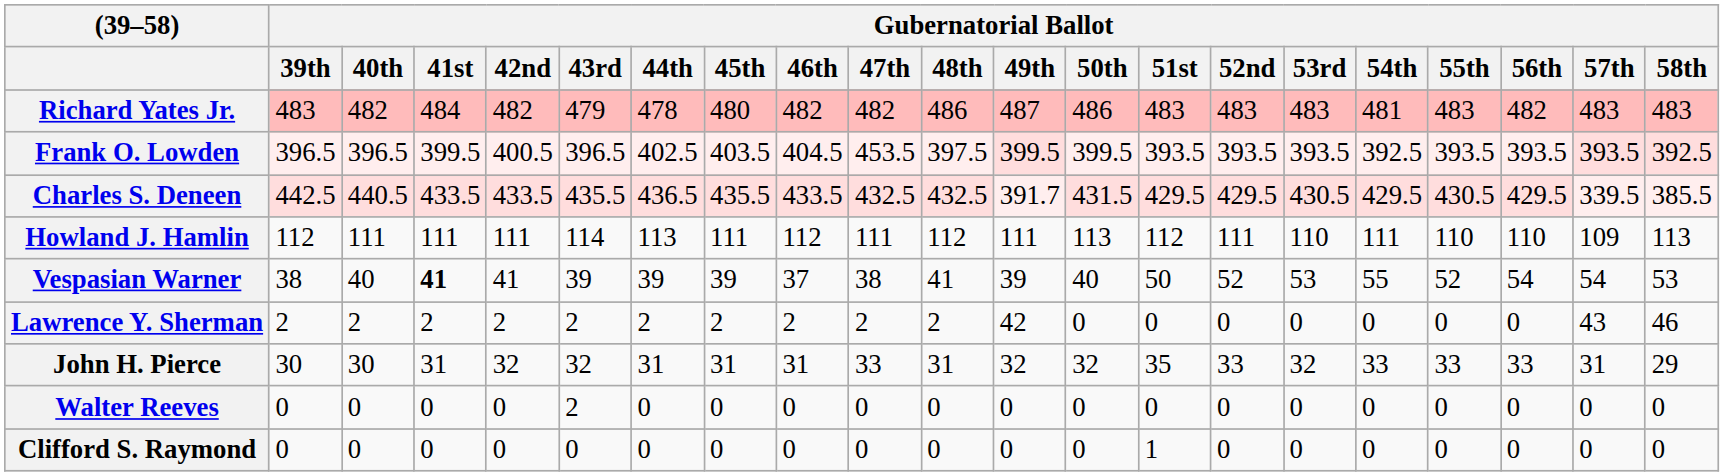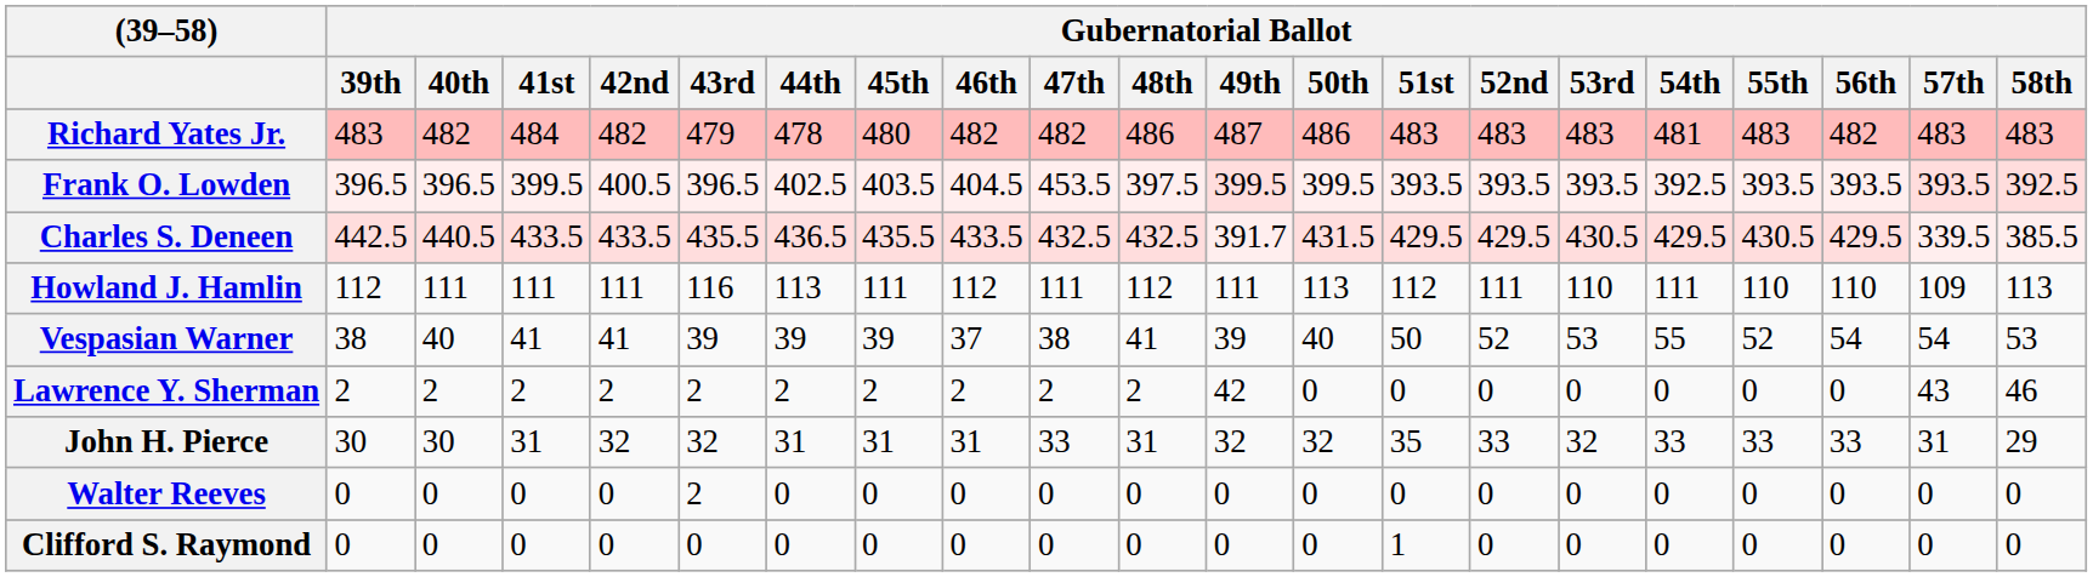 <table class="wikitable collapsible collapsed">
 <tr>
 <th>(39–58)</th>
 <th style="text-align:center" colspan="25"><strong>Gubernatorial Ballot</strong></th>
 </tr>
 <tr>
 <th></th>
 <th>39th</th>
 <th>40th</th>
 <th>41st</th>
 <th>42nd</th>
 <th>43rd</th>
 <th>44th</th>
 <th>45th</th>
 <th>46th</th>
 <th>47th</th>
 <th>48th</th>
 <th>49th</th>
 <th>50th</th>
 <th>51st</th>
 <th>52nd</th>
 <th>53rd</th>
 <th>54th</th>
 <th>55th</th>
 <th>56th</th>
 <th>57th</th>
 <th>58th</th>
 </tr>
 <tr>
 <th><a href='#'>Richard Yates Jr.</a></th>
 <td style="background:#fbb;">483</td>
 <td style="background:#fbb;">482</td>
 <td style="background:#fbb;">484</td>
 <td style="background:#fbb;">482</td>
 <td style="background:#fbb;">479</td>
 <td style="background:#fbb;">478</td>
 <td style="background:#fbb;">480</td>
 <td style="background:#fbb;">482</td>
 <td style="background:#fbb;">482</td>
 <td style="background:#fbb;">486</td>
 <td style="background:#fbb;">487</td>
 <td style="background:#fbb;">486</td>
 <td style="background:#fbb;">483</td>
 <td style="background:#fbb;">483</td>
 <td style="background:#fbb;">483</td>
 <td style="background:#fbb;">481</td>
 <td style="background:#fbb;">483</td>
 <td style="background:#fbb;">482</td>
 <td style="background:#fbb;">483</td>
 <td style="background:#fbb;">483</td>
 </tr>
 <tr>
 <th><a href='#'>Frank O. Lowden</a></th>
 <td style="background:#fee;">396.5</td>
 <td style="background:#fee;">396.5</td>
 <td style="background:#fee;">399.5</td>
 <td style="background:#fee;">400.5</td>
 <td style="background:#fee;">396.5</td>
 <td style="background:#fee;">402.5</td>
 <td style="background:#fee;">403.5</td>
 <td style="background:#fee;">404.5</td>
 <td style="background:#fee;">453.5</td>
 <td style="background:#fee;">397.5</td>
 <td style="background:#fdd;">399.5</td>
 <td style="background:#fee;">399.5</td>
 <td style="background:#fee;">393.5</td>
 <td style="background:#fee;">393.5</td>
 <td style="background:#fee;">393.5</td>
 <td style="background:#fee;">392.5</td>
 <td style="background:#fee;">393.5</td>
 <td style="background:#fee;">393.5</td>
 <td style="background:#fdd;">393.5</td>
 <td style="background:#fdd;">392.5</td>
 </tr>
 <tr>
 <th><a href='#'>Charles S. Deneen</a></th>
 <td style="background:#fdd;">442.5</td>
 <td style="background:#fdd;">440.5</td>
 <td style="background:#fdd;">433.5</td>
 <td style="background:#fdd;">433.5</td>
 <td style="background:#fdd;">435.5</td>
 <td style="background:#fdd;">436.5</td>
 <td style="background:#fdd;">435.5</td>
 <td style="background:#fdd;">433.5</td>
 <td style="background:#fdd;">432.5</td>
 <td style="background:#fdd;">432.5</td>
 <td style="background:#fee;">391.7</td>
 <td style="background:#fdd;">431.5</td>
 <td style="background:#fdd;">429.5</td>
 <td style="background:#fdd;">429.5</td>
 <td style="background:#fdd;">430.5</td>
 <td style="background:#fdd;">429.5</td>
 <td style="background:#fdd;">430.5</td>
 <td style="background:#fdd;">429.5</td>
 <td style="background:#fee;">339.5</td>
 <td style="background:#fee;">385.5</td>
 </tr>
 <tr>
 <th><a href='#'>Howland J. Hamlin</a></th>
 <td>112</td>
 <td>111</td>
 <td>111</td>
 <td>111</td>
-<td>114</td>
+<td>116</td>
 <td>113</td>
 <td>111</td>
 <td>112</td>
 <td>111</td>
 <td>112</td>
 <td>111</td>
 <td>113</td>
 <td>112</td>
 <td>111</td>
 <td>110</td>
 <td>111</td>
 <td>110</td>
 <td>110</td>
 <td>109</td>
 <td>113</td>
 </tr>
 <tr>
 <th><a href='#'>Vespasian Warner</a></th>
 <td>38</td>
 <td>40</td>
-<td><strong>41</strong></td>
+<td>41</td>
 <td>41</td>
 <td>39</td>
 <td>39</td>
 <td>39</td>
 <td>37</td>
 <td>38</td>
 <td>41</td>
 <td>39</td>
 <td>40</td>
 <td>50</td>
 <td>52</td>
 <td>53</td>
 <td>55</td>
 <td>52</td>
 <td>54</td>
 <td>54</td>
 <td>53</td>
 </tr>
 <tr>
 <th><a href='#'>Lawrence Y. Sherman</a></th>
 <td>2</td>
 <td>2</td>
 <td>2</td>
 <td>2</td>
 <td>2</td>
 <td>2</td>
 <td>2</td>
 <td>2</td>
 <td>2</td>
 <td>2</td>
 <td>42</td>
 <td>0</td>
 <td>0</td>
 <td>0</td>
 <td>0</td>
 <td>0</td>
 <td>0</td>
 <td>0</td>
 <td>43</td>
 <td>46</td>
 </tr>
 <tr>
 <th>John H. Pierce</th>
 <td>30</td>
 <td>30</td>
 <td>31</td>
 <td>32</td>
 <td>32</td>
 <td>31</td>
 <td>31</td>
 <td>31</td>
 <td>33</td>
 <td>31</td>
 <td>32</td>
 <td>32</td>
 <td>35</td>
 <td>33</td>
 <td>32</td>
 <td>33</td>
 <td>33</td>
 <td>33</td>
 <td>31</td>
 <td>29</td>
 </tr>
 <tr>
 <th><a href='#'>Walter Reeves</a></th>
 <td>0</td>
 <td>0</td>
 <td>0</td>
 <td>0</td>
 <td>2</td>
 <td>0</td>
 <td>0</td>
 <td>0</td>
 <td>0</td>
 <td>0</td>
 <td>0</td>
 <td>0</td>
 <td>0</td>
 <td>0</td>
 <td>0</td>
 <td>0</td>
 <td>0</td>
 <td>0</td>
 <td>0</td>
 <td>0</td>
 </tr>
 <tr>
 <th>Clifford S. Raymond</th>
 <td>0</td>
 <td>0</td>
 <td>0</td>
 <td>0</td>
 <td>0</td>
 <td>0</td>
 <td>0</td>
 <td>0</td>
 <td>0</td>
 <td>0</td>
 <td>0</td>
 <td>0</td>
 <td>1</td>
 <td>0</td>
 <td>0</td>
 <td>0</td>
 <td>0</td>
 <td>0</td>
 <td>0</td>
 <td>0</td>
 </tr>
 </table>
